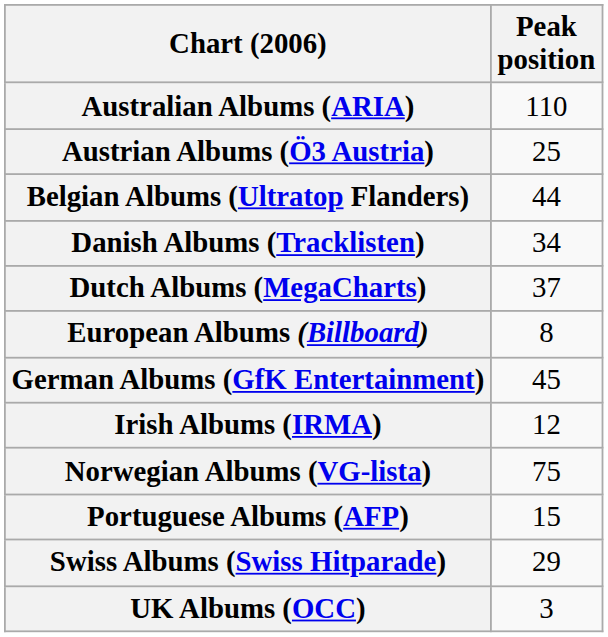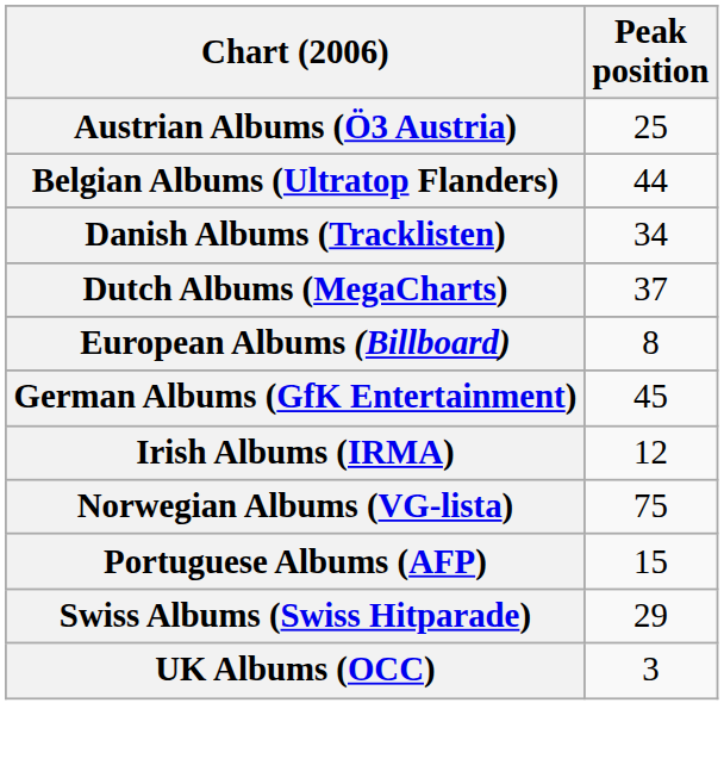 <table class="wikitable sortable plainrowheaders" style="text-align:center;">
 <tr>
 <th scope="col">Chart (2006)</th>
 <th scope="col">Peak<br>position</th>
-</tr>
-<tr>
-<th scope="row">Australian Albums (<a href='#'>ARIA</a>)</th>
-<td align="center">110</td>
 </tr>
 <tr>
 <th scope="row">Austrian Albums (<a href='#'>Ö3 Austria</a>)</th>
 <td style="text-align:center;">25</td>
 </tr>
 <tr>
 <th scope="row">Belgian Albums (<a href='#'>Ultratop</a> Flanders)</th>
 <td style="text-align:center;">44</td>
 </tr>
 <tr>
 <th scope="row">Danish Albums (<a href='#'>Tracklisten</a>)</th>
 <td style="text-align:center;">34</td>
 </tr>
 <tr>
 <th scope="row">Dutch Albums (<a href='#'>MegaCharts</a>)</th>
 <td style="text-align:center;">37</td>
 </tr>
 <tr>
 <th scope="row">European Albums <em>(<a href='#'>Billboard</a>)</em></th>
 <td style="text-align:center;">8</td>
 </tr>
 <tr>
 <th scope="row">German Albums (<a href='#'>GfK Entertainment</a>)</th>
 <td style="text-align:center;">45</td>
 </tr>
 <tr>
 <th scope="row">Irish Albums (<a href='#'>IRMA</a>)</th>
 <td style="text-align:center;">12</td>
 </tr>
 <tr>
 <th scope="row">Norwegian Albums (<a href='#'>VG-lista</a>)</th>
 <td style="text-align:center;">75</td>
 </tr>
 <tr>
 <th scope="row">Portuguese Albums (<a href='#'>AFP</a>)</th>
 <td style="text-align:center;">15</td>
 </tr>
 <tr>
 <th scope="row">Swiss Albums (<a href='#'>Swiss Hitparade</a>)</th>
 <td style="text-align:center;">29</td>
 </tr>
 <tr>
 <th scope="row">UK Albums (<a href='#'>OCC</a>)</th>
 <td style="text-align:center;">3</td>
 </tr>
 </table>
